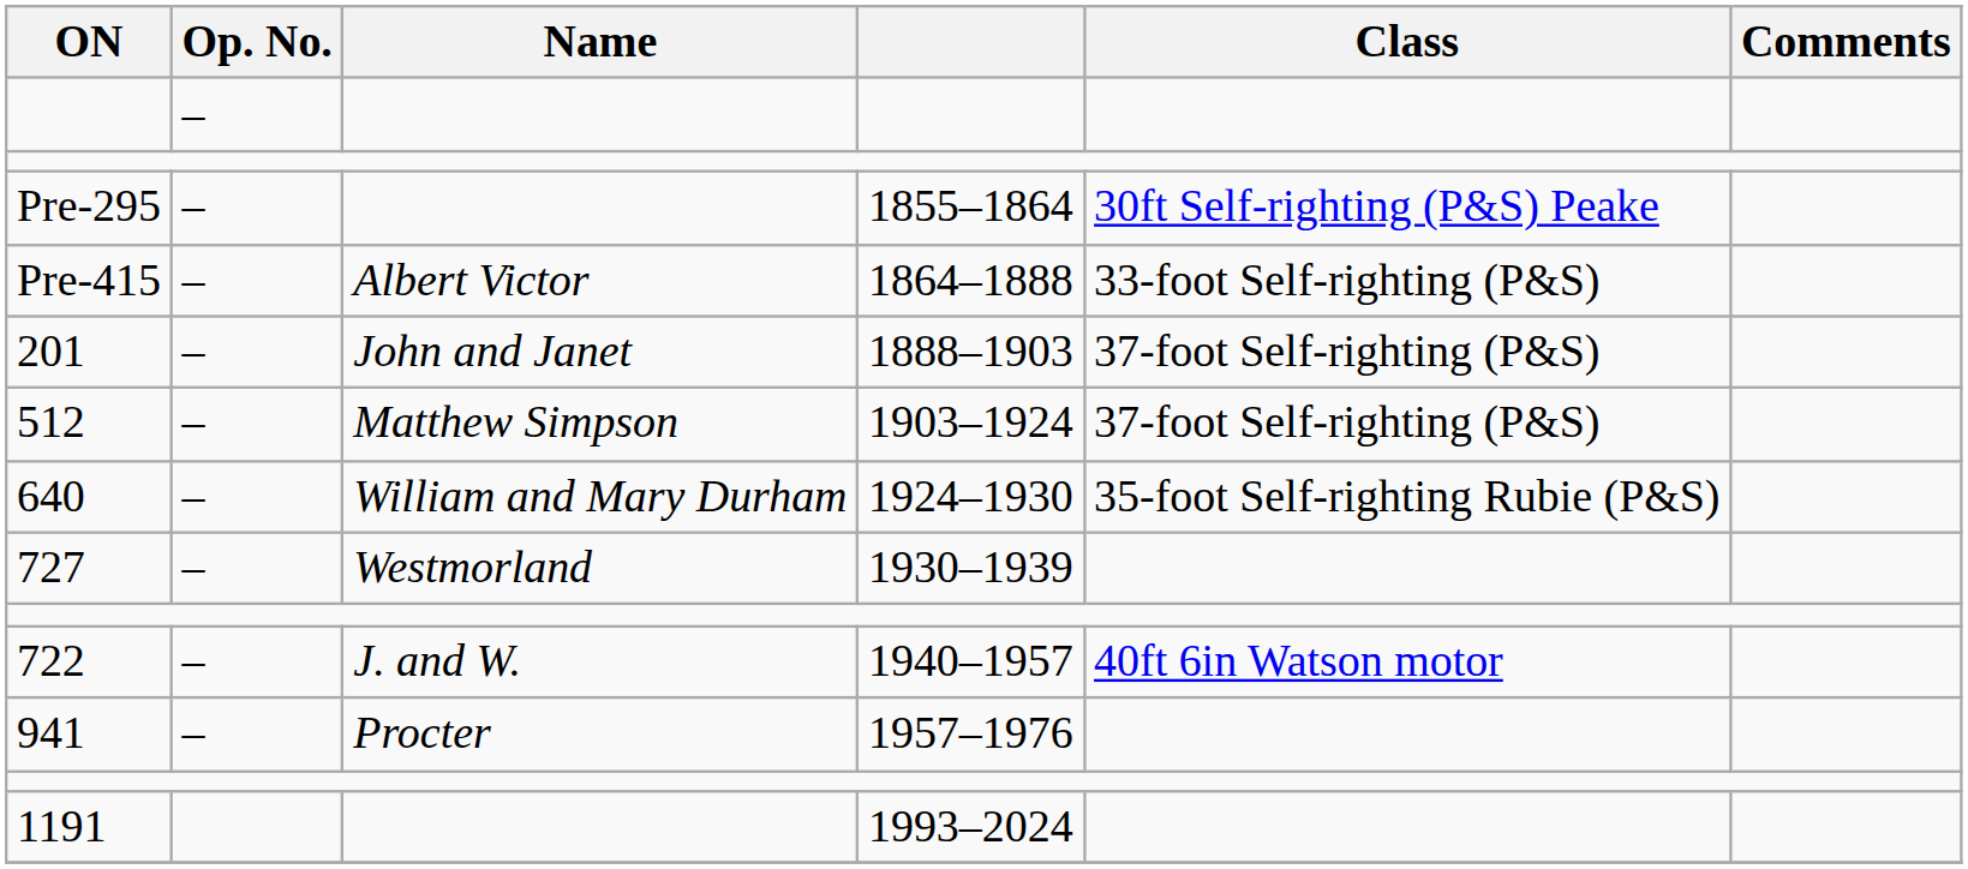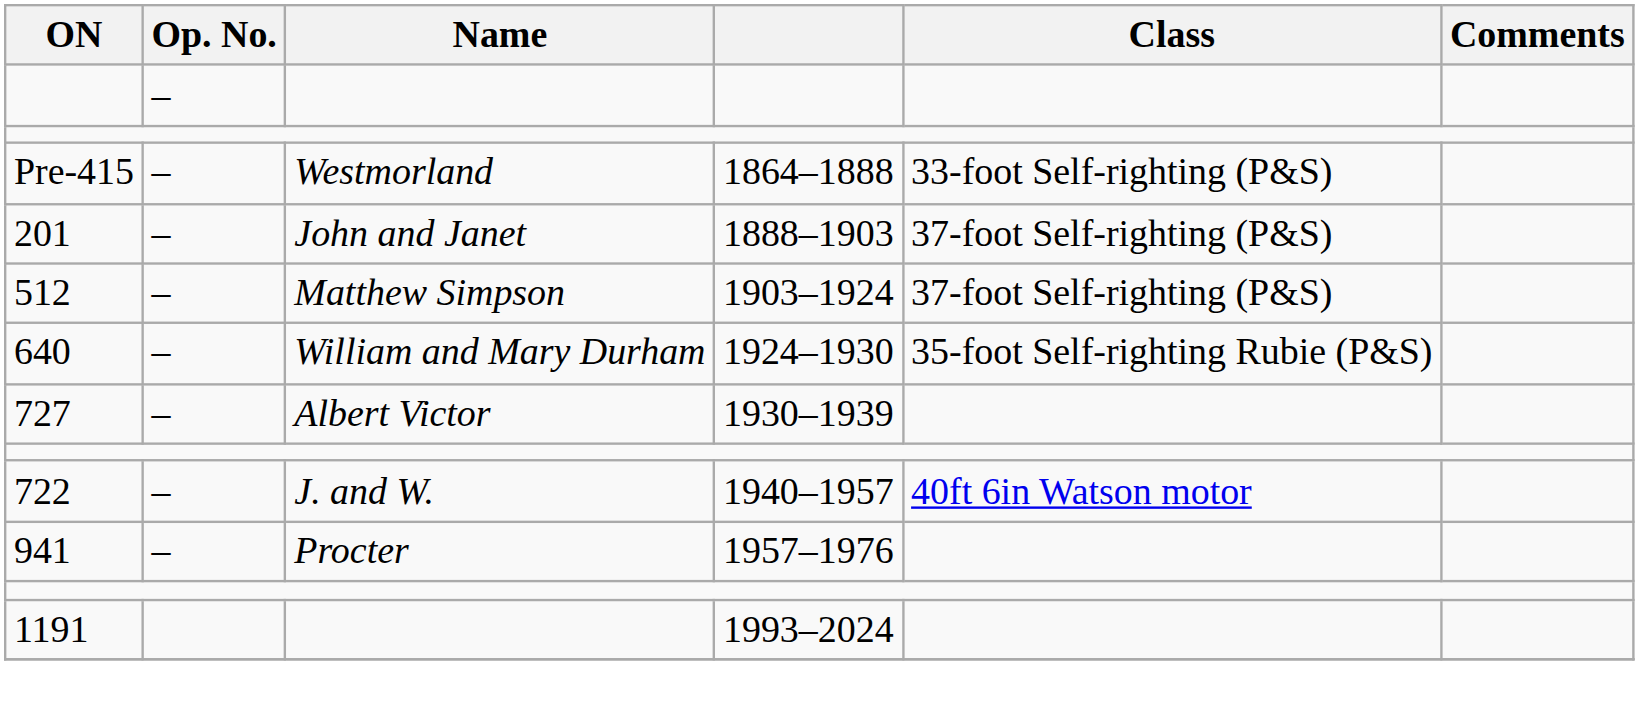 <table class="wikitable">
 <tr>
 <th>ON</th>
 <th>Op. No.</th>
 <th>Name</th>
 <th></th>
 <th>Class</th>
 <th>Comments</th>
 </tr>
 <tr>
 <td></td>
 <td>–</td>
 <td></td>
 <td></td>
 <td></td>
 <td></td>
 </tr>
 <tr>
 <td colspan=6 style=" text-align: center;"></td>
 </tr>
 <tr>
-<td>Pre-295</td>
-<td>–</td>
-<td></td>
-<td>1855–1864</td>
-<td><a href='#'>30ft Self-righting (P&S) Peake</a></td>
-<td></td>
-</tr>
-<tr>
 <td>Pre-415</td>
 <td>–</td>
-<td><em>Albert Victor</em></td>
+<td><em>Westmorland</em></td>
 <td>1864–1888</td>
 <td>33-foot Self-righting (P&S)</td>
 <td></td>
 </tr>
 <tr>
 <td>201</td>
 <td>–</td>
 <td><em>John and Janet</em></td>
 <td>1888–1903</td>
 <td>37-foot Self-righting (P&S)</td>
 <td></td>
 </tr>
 <tr>
 <td>512</td>
 <td>–</td>
 <td><em>Matthew Simpson</em></td>
 <td>1903–1924</td>
 <td>37-foot Self-righting (P&S)</td>
 <td></td>
 </tr>
 <tr>
 <td>640</td>
 <td>–</td>
 <td><em>William and Mary Durham</em></td>
 <td>1924–1930</td>
 <td>35-foot Self-righting Rubie (P&S)</td>
 <td></td>
 </tr>
 <tr>
 <td>727</td>
 <td>–</td>
-<td><em>Westmorland</em></td>
+<td><em>Albert Victor</em></td>
 <td>1930–1939</td>
 <td></td>
 <td></td>
 </tr>
 <tr>
 <td colspan=6 style=" text-align: center;"></td>
 </tr>
 <tr>
 <td>722</td>
 <td>–</td>
 <td><em>J. and W.</em></td>
 <td>1940–1957</td>
 <td><a href='#'>40ft 6in Watson motor</a></td>
 <td></td>
 </tr>
 <tr>
 <td>941</td>
 <td>–</td>
 <td><em>Procter</em></td>
 <td>1957–1976</td>
 <td></td>
 <td></td>
 </tr>
 <tr>
 <td colspan=6 style=" text-align: center;"></td>
 </tr>
 <tr>
 <td>1191</td>
 <td></td>
 <td></td>
 <td>1993–2024</td>
 <td></td>
 <td></td>
 </tr>
 <tr>
 </tr>
 </table>
